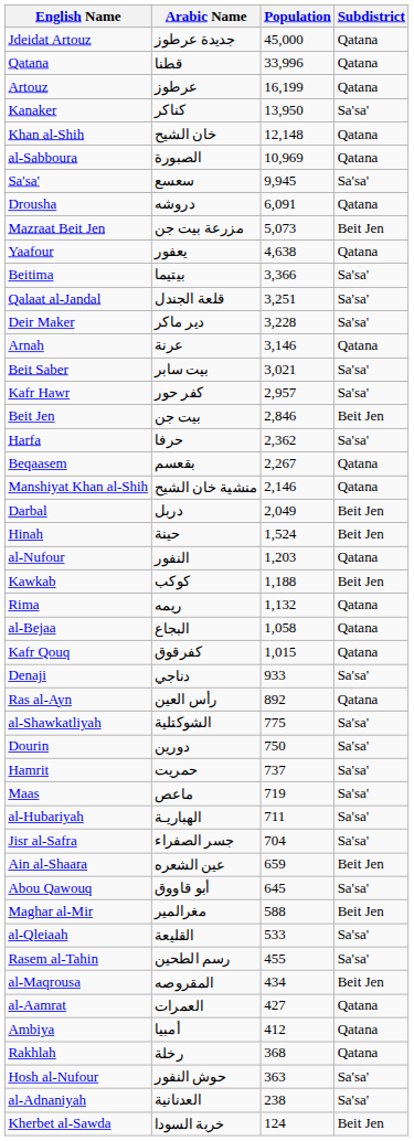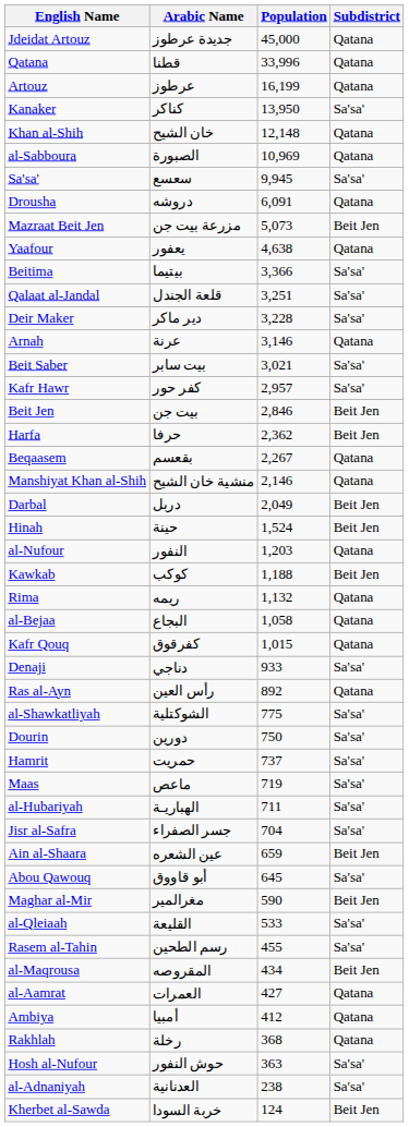 <table class="wikitable sortable">
 <tr>
 <th><a href='#'>English</a> Name</th>
 <th><a href='#'>Arabic</a> Name</th>
 <th><a href='#'>Population</a></th>
 <th><a href='#'>Subdistrict</a></th>
 </tr>
 <tr>
 <td><a href='#'>Jdeidat Artouz</a></td>
 <td>جديدة عرطوز</td>
 <td>45,000</td>
 <td>Qatana</td>
 </tr>
 <tr>
 <td><a href='#'>Qatana</a></td>
 <td>قطنا</td>
 <td>33,996</td>
 <td>Qatana</td>
 </tr>
 <tr>
 <td><a href='#'>Artouz</a></td>
 <td>عرطوز</td>
 <td>16,199</td>
 <td>Qatana</td>
 </tr>
 <tr>
 <td><a href='#'>Kanaker</a></td>
 <td>كناكر</td>
 <td>13,950</td>
 <td>Sa'sa'</td>
 </tr>
 <tr>
 <td><a href='#'>Khan al-Shih</a></td>
 <td>خان الشيح</td>
 <td>12,148</td>
 <td>Qatana</td>
 </tr>
 <tr>
 <td><a href='#'>al-Sabboura</a></td>
 <td>الصبورة</td>
 <td>10,969</td>
 <td>Qatana</td>
 </tr>
 <tr>
 <td><a href='#'>Sa'sa'</a></td>
 <td>سعسع</td>
 <td>9,945</td>
 <td>Sa'sa'</td>
 </tr>
 <tr>
 <td><a href='#'>Drousha</a></td>
 <td>دروشه</td>
 <td>6,091</td>
 <td>Qatana</td>
 </tr>
 <tr>
 <td><a href='#'>Mazraat Beit Jen</a></td>
 <td>مزرعة بيت جن</td>
 <td>5,073</td>
 <td>Beit Jen</td>
 </tr>
 <tr>
 <td><a href='#'>Yaafour</a></td>
 <td>يعفور</td>
 <td>4,638</td>
 <td>Qatana</td>
 </tr>
 <tr>
 <td><a href='#'>Beitima</a></td>
 <td>بيتيما</td>
 <td>3,366</td>
 <td>Sa'sa'</td>
 </tr>
 <tr>
 <td><a href='#'>Qalaat al-Jandal</a></td>
 <td>قلعة الجندل</td>
 <td>3,251</td>
 <td>Sa'sa'</td>
 </tr>
 <tr>
 <td><a href='#'>Deir Maker</a></td>
 <td>دير ماكر</td>
 <td>3,228</td>
 <td>Sa'sa'</td>
 </tr>
 <tr>
 <td><a href='#'>Arnah</a></td>
 <td>عرنة</td>
 <td>3,146</td>
 <td>Qatana</td>
 </tr>
 <tr>
 <td><a href='#'>Beit Saber</a></td>
 <td>بيت سابر</td>
 <td>3,021</td>
 <td>Sa'sa'</td>
 </tr>
 <tr>
 <td><a href='#'>Kafr Hawr</a></td>
 <td>كفر حور</td>
 <td>2,957</td>
 <td>Sa'sa'</td>
 </tr>
 <tr>
 <td><a href='#'>Beit Jen</a></td>
 <td>بيت جن</td>
 <td>2,846</td>
 <td>Beit Jen</td>
 </tr>
 <tr>
 <td><a href='#'>Harfa</a></td>
 <td>حرفا</td>
 <td>2,362</td>
-<td>Sa'sa'</td>
+<td>Beit Jen</td>
 </tr>
 <tr>
 <td><a href='#'>Beqaasem</a></td>
 <td>بقعسم</td>
 <td>2,267</td>
 <td>Qatana</td>
 </tr>
 <tr>
 <td><a href='#'>Manshiyat Khan al-Shih</a></td>
 <td>منشية خان الشيح</td>
 <td>2,146</td>
 <td>Qatana</td>
 </tr>
 <tr>
 <td><a href='#'>Darbal</a></td>
 <td>دربل</td>
 <td>2,049</td>
 <td>Beit Jen</td>
 </tr>
 <tr>
 <td><a href='#'>Hinah</a></td>
 <td>حينة</td>
 <td>1,524</td>
 <td>Beit Jen</td>
 </tr>
 <tr>
 <td><a href='#'>al-Nufour</a></td>
 <td>النفور</td>
 <td>1,203</td>
 <td>Qatana</td>
 </tr>
 <tr>
 <td><a href='#'>Kawkab</a></td>
 <td>كوكب</td>
 <td>1,188</td>
 <td>Beit Jen</td>
 </tr>
 <tr>
 <td><a href='#'>Rima</a></td>
 <td>ريمه</td>
 <td>1,132</td>
 <td>Qatana</td>
 </tr>
 <tr>
 <td><a href='#'>al-Bejaa</a></td>
 <td>البجاع</td>
 <td>1,058</td>
 <td>Qatana</td>
 </tr>
 <tr>
 <td><a href='#'>Kafr Qouq</a></td>
 <td>كفرقوق</td>
 <td>1,015</td>
 <td>Qatana</td>
 </tr>
 <tr>
 <td><a href='#'>Denaji</a></td>
 <td>دناجي</td>
 <td>933</td>
 <td>Sa'sa'</td>
 </tr>
 <tr>
 <td><a href='#'>Ras al-Ayn</a></td>
 <td>رأس العين</td>
 <td>892</td>
 <td>Qatana</td>
 </tr>
 <tr>
 <td><a href='#'>al-Shawkatliyah</a></td>
 <td>الشوكتلية</td>
 <td>775</td>
 <td>Sa'sa'</td>
 </tr>
 <tr>
 <td><a href='#'>Dourin</a></td>
 <td>دورين</td>
 <td>750</td>
 <td>Sa'sa'</td>
 </tr>
 <tr>
 <td><a href='#'>Hamrit</a></td>
 <td>حمريت</td>
 <td>737</td>
 <td>Sa'sa'</td>
 </tr>
 <tr>
 <td><a href='#'>Maas</a></td>
 <td>ماعص</td>
 <td>719</td>
 <td>Sa'sa'</td>
 </tr>
 <tr>
 <td><a href='#'>al-Hubariyah</a></td>
 <td>الهباريـة</td>
 <td>711</td>
 <td>Sa'sa'</td>
 </tr>
 <tr>
 <td><a href='#'>Jisr al-Safra</a></td>
 <td>جسر الصفراء</td>
 <td>704</td>
 <td>Sa'sa'</td>
 </tr>
 <tr>
 <td><a href='#'>Ain al-Shaara</a></td>
 <td>عين الشعره</td>
 <td>659</td>
 <td>Beit Jen</td>
 </tr>
 <tr>
 <td><a href='#'>Abou Qawouq</a></td>
 <td>أبو قاووق</td>
 <td>645</td>
 <td>Sa'sa'</td>
 </tr>
 <tr>
 <td><a href='#'>Maghar al-Mir</a></td>
 <td>مغرالمير</td>
-<td>588</td>
+<td>590</td>
 <td>Beit Jen</td>
 </tr>
 <tr>
 <td><a href='#'>al-Qleiaah</a></td>
 <td>القليعة</td>
 <td>533</td>
 <td>Sa'sa'</td>
 </tr>
 <tr>
 <td><a href='#'>Rasem al-Tahin</a></td>
 <td>رسم الطحين</td>
 <td>455</td>
 <td>Sa'sa'</td>
 </tr>
 <tr>
 <td><a href='#'>al-Maqrousa</a></td>
 <td>المقروصه</td>
 <td>434</td>
 <td>Beit Jen</td>
 </tr>
 <tr>
 <td><a href='#'>al-Aamrat</a></td>
 <td>العمرات</td>
 <td>427</td>
 <td>Qatana</td>
 </tr>
 <tr>
 <td><a href='#'>Ambiya</a></td>
 <td>أمبيا</td>
 <td>412</td>
 <td>Qatana</td>
 </tr>
 <tr>
 <td><a href='#'>Rakhlah</a></td>
 <td>رخلة</td>
 <td>368</td>
 <td>Qatana</td>
 </tr>
 <tr>
 <td><a href='#'>Hosh al-Nufour</a></td>
 <td>حوش النفور</td>
 <td>363</td>
 <td>Sa'sa'</td>
 </tr>
 <tr>
 <td><a href='#'>al-Adnaniyah</a></td>
 <td>العدنانية</td>
 <td>238</td>
 <td>Sa'sa'</td>
 </tr>
 <tr>
 <td><a href='#'>Kherbet al-Sawda</a></td>
 <td>خربة السودا</td>
 <td>124</td>
 <td>Beit Jen</td>
 </tr>
 </table>
